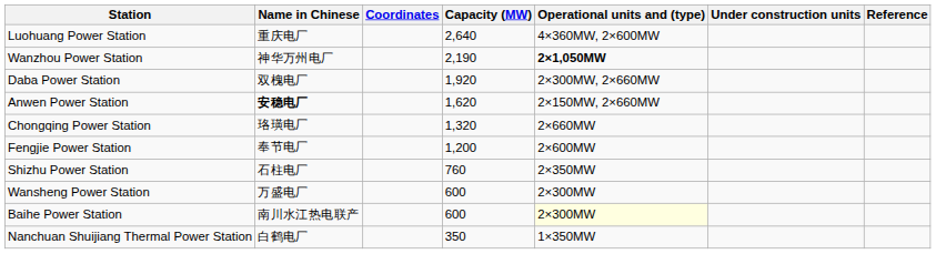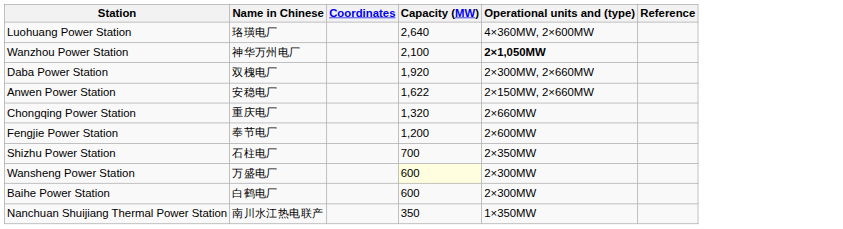 <table class="wikitable sortable">
 <tr>
 <th>Station</th>
 <th>Name in Chinese</th>
 <th><a href='#'>Coordinates</a></th>
 <th>Capacity (<a href='#'>MW</a>)</th>
 <th>Operational units and (type)</th>
-<th>Under construction units</th>
 <th>Reference</th>
 </tr>
 <tr>
 <td>Luohuang Power Station</td>
-<td>重庆电厂</td>
+<td>珞璜电厂</td>
 <td></td>
 <td>2,640</td>
 <td>4×360MW, 2×600MW</td>
-<td></td>
 <td></td>
 </tr>
 <tr>
 <td>Wanzhou Power Station</td>
 <td>神华万州电厂</td>
 <td></td>
-<td>2,190</td>
+<td>2,100</td>
 <td><strong>2×1,050MW</strong></td>
-<td></td>
 <td></td>
 </tr>
 <tr>
 <td>Daba Power Station</td>
 <td>双槐电厂</td>
 <td></td>
 <td>1,920</td>
 <td>2×300MW, 2×660MW</td>
 <td></td>
-<td></td>
 </tr>
 <tr>
 <td>Anwen Power Station</td>
-<td><strong>安稳电厂</strong></td>
+<td>安稳电厂</td>
 <td></td>
-<td>1,620</td>
+<td>1,622</td>
 <td>2×150MW, 2×660MW</td>
-<td></td>
 <td></td>
 </tr>
 <tr>
 <td>Chongqing Power Station</td>
-<td>珞璜电厂</td>
+<td>重庆电厂</td>
 <td></td>
 <td>1,320</td>
 <td>2×660MW</td>
-<td></td>
 <td></td>
 </tr>
 <tr>
 <td>Fengjie Power Station</td>
 <td>奉节电厂</td>
 <td></td>
 <td>1,200</td>
 <td>2×600MW</td>
 <td></td>
-<td></td>
 </tr>
 <tr>
 <td>Shizhu Power Station</td>
 <td>石柱电厂</td>
 <td></td>
-<td>760</td>
+<td>700</td>
 <td>2×350MW</td>
-<td></td>
 <td></td>
 </tr>
 <tr>
 <td>Wansheng Power Station</td>
 <td>万盛电厂</td>
 <td></td>
-<td>600</td>
+<td style="background: lightyellow;">600</td>
 <td>2×300MW</td>
-<td></td>
 <td></td>
 </tr>
 <tr>
 <td>Baihe Power Station</td>
-<td>南川水江热电联产</td>
+<td>白鹤电厂</td>
 <td></td>
 <td>600</td>
-<td style="background: lightyellow;">2×300MW</td>
-<td></td>
+<td>2×300MW</td>
 <td></td>
 </tr>
 <tr>
 <td>Nanchuan Shuijiang Thermal Power Station</td>
-<td>白鹤电厂</td>
+<td>南川水江热电联产</td>
 <td></td>
 <td>350</td>
 <td>1×350MW</td>
 <td></td>
-<td></td>
 </tr>
 </table>
